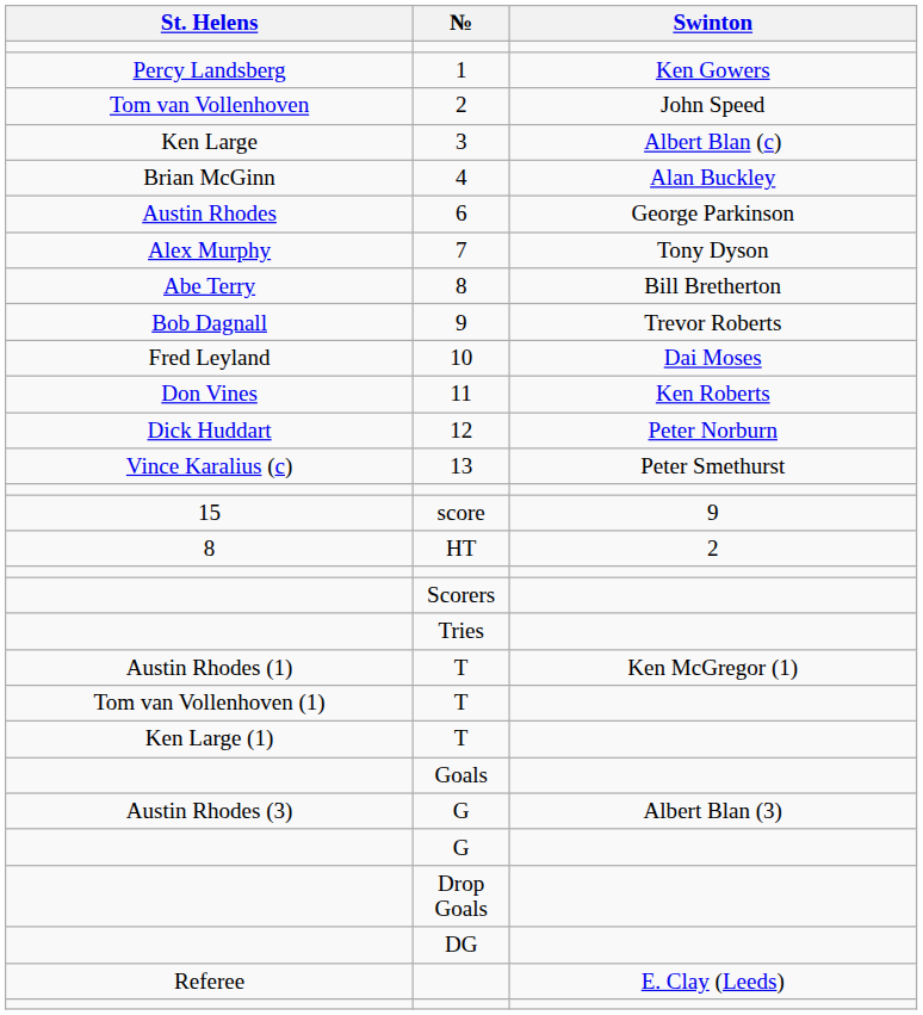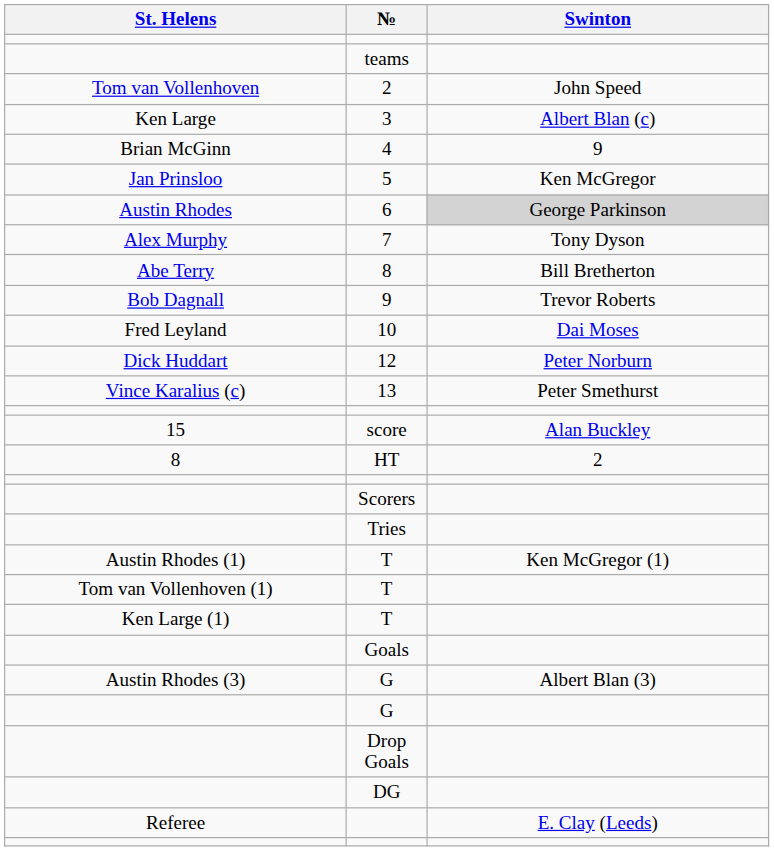 <table class="wikitable" style="text-align:center;">
 <tr>
 <th width=280 abbr="St Helens"><a href='#'>St. Helens</a></th>
 <th width=60 abbr="Number">№</th>
 <th width=280 abbr="Swinton"><a href='#'>Swinton</a></th>
 </tr>
 <tr>
 <td></td>
 <td></td>
 <td></td>
 </tr>
 <tr>
-<td><a href='#'>Percy Landsberg</a> </td>
-<td>1</td>
-<td><a href='#'>Ken Gowers</a></td>
+<td></td>
+<td>teams</td>
+<td></td>
 </tr>
 <tr>
 <td><a href='#'>Tom van Vollenhoven</a></td>
 <td>2</td>
 <td>John Speed</td>
 </tr>
 <tr>
 <td>Ken Large </td>
 <td>3</td>
 <td><a href='#'>Albert Blan</a> (<a href='#'>c</a>)</td>
 </tr>
 <tr>
 <td>Brian McGinn </td>
 <td>4</td>
-<td><a href='#'>Alan Buckley</a></td>
+<td>9</td>
+</tr>
+<tr>
+<td><a href='#'>Jan Prinsloo</a></td>
+<td>5</td>
+<td>Ken McGregor</td>
 </tr>
 <tr>
 <td><a href='#'>Austin Rhodes</a></td>
 <td>6</td>
-<td>George Parkinson</td>
+<td style="background: lightgrey;">George Parkinson</td>
 </tr>
 <tr>
 <td><a href='#'>Alex Murphy</a></td>
 <td>7</td>
 <td>Tony Dyson</td>
 </tr>
 <tr>
 <td><a href='#'>Abe Terry</a></td>
 <td>8</td>
 <td>Bill Bretherton</td>
 </tr>
 <tr>
 <td><a href='#'>Bob Dagnall</a></td>
 <td>9</td>
 <td>Trevor Roberts</td>
 </tr>
 <tr>
 <td>Fred Leyland </td>
 <td>10</td>
 <td><a href='#'>Dai Moses</a></td>
 </tr>
 <tr>
-<td><a href='#'>Don Vines</a></td>
-<td>11</td>
-<td><a href='#'>Ken Roberts</a></td>
-</tr>
-<tr>
 <td><a href='#'>Dick Huddart</a></td>
 <td>12</td>
 <td><a href='#'>Peter Norburn</a></td>
 </tr>
 <tr>
 <td><a href='#'>Vince Karalius</a> (<a href='#'>c</a>)</td>
 <td>13</td>
 <td>Peter Smethurst</td>
 </tr>
 <tr>
 <td></td>
 <td></td>
 <td></td>
 </tr>
 <tr>
 <td>15</td>
 <td>score</td>
-<td>9</td>
+<td><a href='#'>Alan Buckley</a></td>
 </tr>
 <tr>
 <td>8</td>
 <td>HT</td>
 <td>2</td>
 </tr>
 <tr>
 <td></td>
 <td></td>
 <td></td>
 </tr>
 <tr>
 <td></td>
 <td>Scorers</td>
 <td></td>
 </tr>
 <tr>
 <td></td>
 <td>Tries</td>
 <td></td>
 </tr>
 <tr>
 <td>Austin Rhodes (1)</td>
 <td>T</td>
 <td>Ken McGregor (1)</td>
 </tr>
 <tr>
 <td>Tom van Vollenhoven (1)</td>
 <td>T</td>
 <td></td>
 </tr>
 <tr>
 <td>Ken Large (1)</td>
 <td>T</td>
 <td></td>
 </tr>
 <tr>
 <td></td>
 <td>Goals</td>
 <td></td>
 </tr>
 <tr>
 <td>Austin Rhodes (3)</td>
 <td>G</td>
 <td>Albert Blan (3)</td>
 </tr>
 <tr>
 <td></td>
 <td>G</td>
 <td></td>
 </tr>
 <tr>
 <td></td>
 <td>Drop Goals</td>
 <td></td>
 </tr>
 <tr>
 <td></td>
 <td>DG</td>
 <td></td>
 </tr>
 <tr>
 <td>Referee</td>
 <td></td>
 <td><a href='#'>E. Clay</a> (<a href='#'>Leeds</a>)</td>
 </tr>
 <tr>
 <td></td>
 <td></td>
 <td></td>
 </tr>
 </table>
